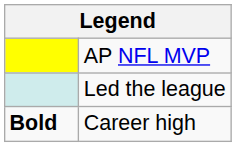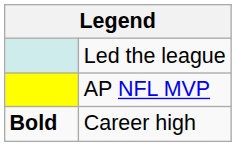 <table class="wikitable">
 <tr>
 <th colspan="2">Legend</th>
+</tr>
+<tr>
+<td style="background:#cfecec; width:3em;"></td>
+<td>Led the league</td>
 </tr>
 <tr>
 <td style="background:#ffff00; width:3em;"></td>
 <td>AP <a href='#'>NFL MVP</a></td>
 </tr>
 <tr>
-<td style="background:#cfecec; width:3em;"></td>
-<td>Led the league</td>
-</tr>
-<tr>
 <td><strong>Bold</strong></td>
 <td>Career high</td>
 </tr>
 </table>
